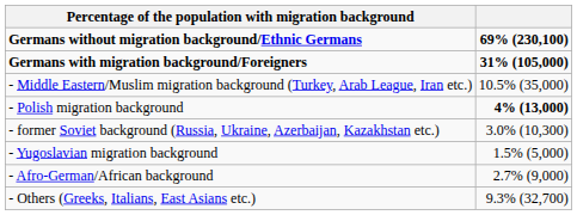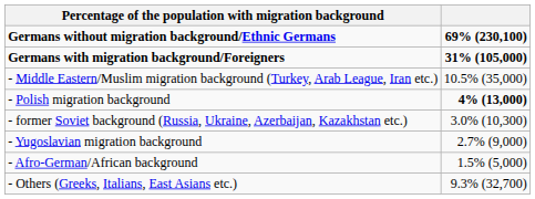 <table class="wikitable">
 <tr class="hintergrundfarbe6">
 <th>Percentage of the population with migration background </th>
 <th></th>
 </tr>
 <tr>
 <td class="hintergrundfarbe5"><strong>Germans without migration background/<a href='#'>Ethnic Germans</a></strong></td>
 <td class="hintergrundfarbe5" style="text-align:right;"><strong>69% (230,100)</strong></td>
 </tr>
 <tr>
 <td class="hintergrundfarbe5"><strong>Germans with migration background/Foreigners</strong></td>
 <td class="hintergrundfarbe5" style="text-align:right;"><strong>31% (105,000)</strong></td>
 </tr>
 <tr>
 <td>- <a href='#'>Middle Eastern</a>/Muslim migration background (<a href='#'>Turkey</a>, <a href='#'>Arab League</a>, <a href='#'>Iran</a> etc.)</td>
 <td style="text-align:right;">10.5%  (35,000)</td>
 </tr>
 <tr>
 <td>- <a href='#'>Polish</a> migration background</td>
 <td style="text-align:right;"><strong>4% (13,000)</strong></td>
 </tr>
 <tr>
 <td>-  former <a href='#'>Soviet</a> background (<a href='#'>Russia</a>, <a href='#'>Ukraine</a>, <a href='#'>Azerbaijan</a>, <a href='#'>Kazakhstan</a> etc.)</td>
 <td style="text-align:right;">3.0% (10,300)</td>
 </tr>
 <tr>
 <td>- <a href='#'>Yugoslavian</a> migration background</td>
-<td style="text-align:right;">1.5% (5,000)</td>
+<td style="text-align:right;">2.7% (9,000)</td>
 </tr>
 <tr>
 <td>- <a href='#'>Afro-German</a>/African background</td>
-<td style="text-align:right;">2.7% (9,000)</td>
+<td style="text-align:right;">1.5% (5,000)</td>
 </tr>
 <tr>
 <td>- Others (<a href='#'>Greeks</a>, <a href='#'>Italians</a>, <a href='#'>East Asians</a> etc.)</td>
 <td style="text-align:right;">9.3% (32,700)</td>
 </tr>
 </table>
